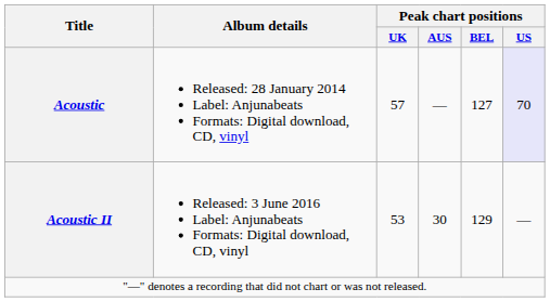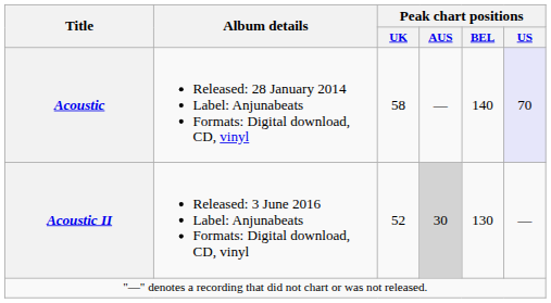 <table class="wikitable plainrowheaders">
 <tr>
 <th rowspan="2" style="width:10em;">Title</th>
 <th rowspan="2">Album details</th>
 <th colspan="8">Peak chart positions</th>
 </tr>
 <tr>
 <th scope="col" style="width:3em;font-size:85%;"><a href='#'>UK</a><br></th>
 <th scope="col" style="width:3em;font-size:85%;"><a href='#'>AUS</a><br></th>
 <th scope="col" style="width:3em;font-size:85%;"><a href='#'>BEL</a><br></th>
 <th scope="col" style="width:3em;font-size:85%;"><a href='#'>US</a><br></th>
 </tr>
 <tr>
 <th scope="row"><em><a href='#'>Acoustic</a></em></th>
 <td><br><ul><li>Released: 28 January 2014</li><li>Label: Anjunabeats</li><li>Formats: Digital download, CD, <a href='#'>vinyl</a></li></ul></td>
-<td style="text-align:center;">57</td>
+<td style="text-align:center;">58</td>
 <td style="text-align:center;">—</td>
-<td style="text-align:center;">127</td>
+<td style="text-align:center;">140</td>
 <td style="background: lavender; text-align:center;">70</td>
 </tr>
 <tr>
 <th scope="row"><em><a href='#'>Acoustic II</a></em></th>
 <td><br><ul><li>Released: 3 June 2016</li><li>Label: Anjunabeats</li><li>Formats: Digital download, CD, vinyl</li></ul></td>
-<td style="text-align:center;">53</td>
-<td style="text-align:center;">30</td>
-<td style="text-align:center;">129</td>
+<td style="text-align:center;">52</td>
+<td style="background: lightgrey; text-align:center;">30</td>
+<td style="text-align:center;">130</td>
 <td style="text-align:center;">—</td>
 </tr>
 <tr>
 <td colspan="10" style="text-align:center; font-size:85%">"—" denotes a recording that did not chart or was not released.</td>
 </tr>
 </table>
